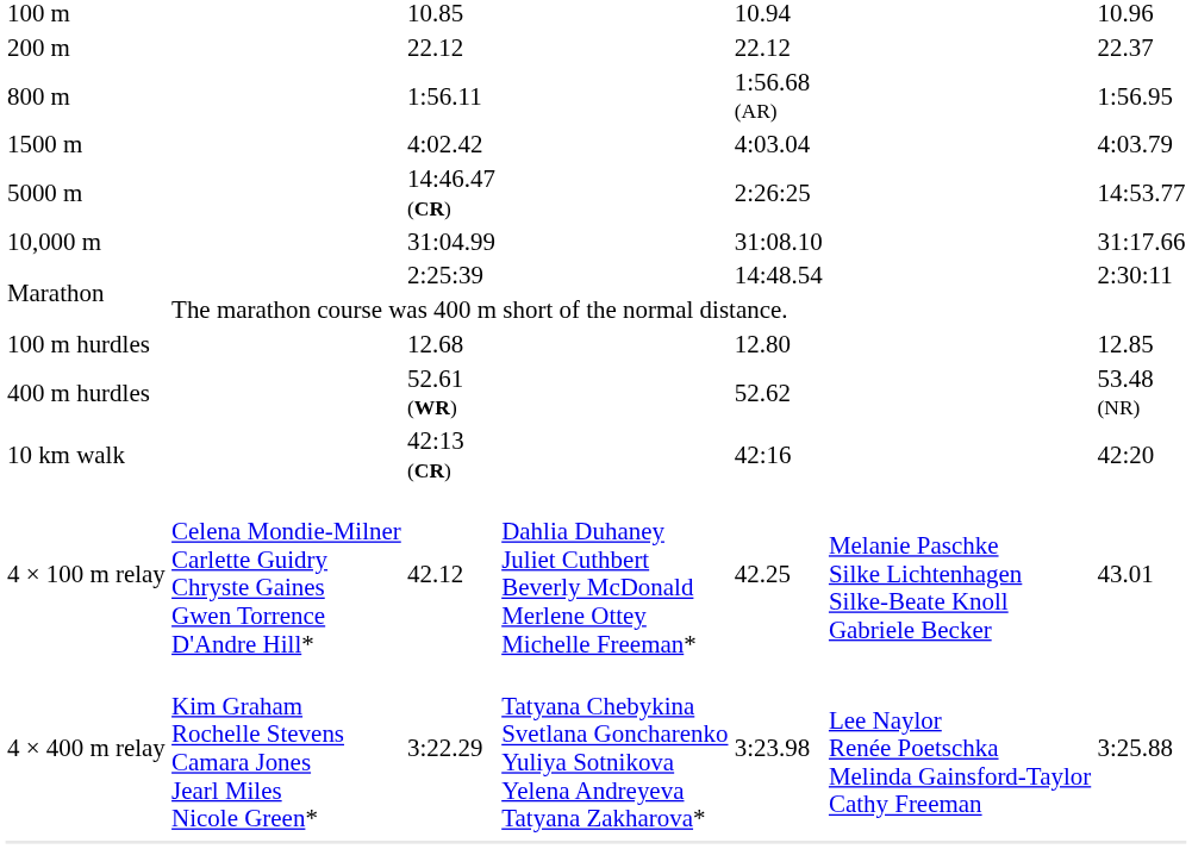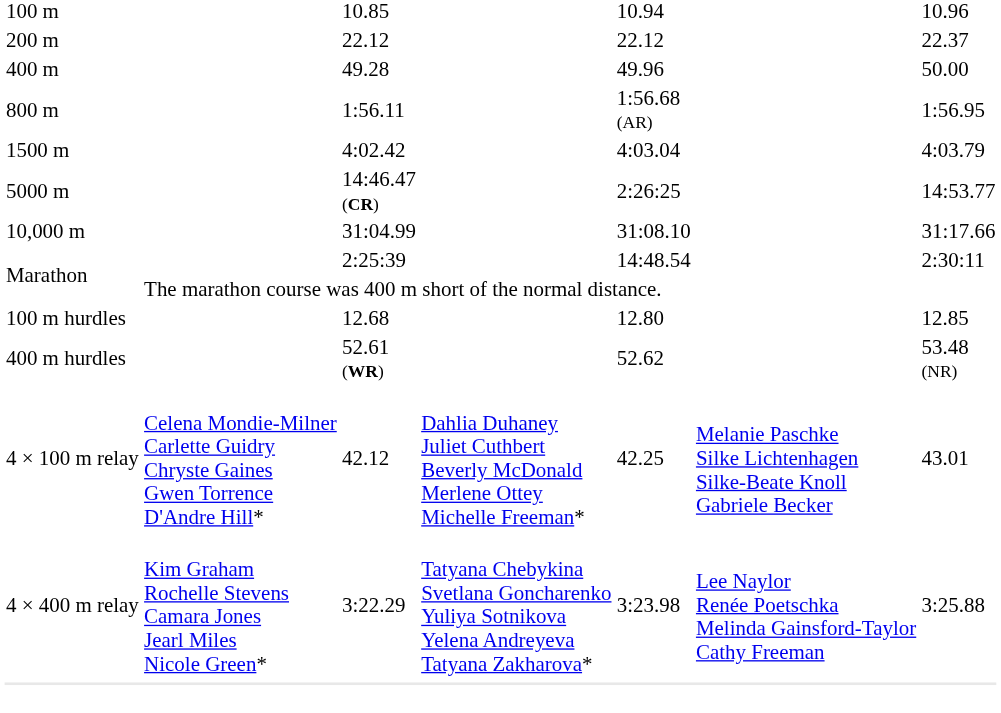 <table>
 <tr>
 <td>100 m<br></td>
 <td></td>
 <td>10.85</td>
 <td></td>
 <td>10.94</td>
 <td></td>
 <td>10.96</td>
 </tr>
 <tr>
 <td>200 m<br></td>
 <td></td>
 <td>22.12</td>
 <td></td>
 <td>22.12</td>
 <td></td>
 <td>22.37</td>
+</tr>
+<tr>
+<td>400 m<br></td>
+<td></td>
+<td>49.28</td>
+<td></td>
+<td>49.96</td>
+<td></td>
+<td>50.00</td>
 </tr>
 <tr>
 <td>800 m<br></td>
 <td></td>
 <td>1:56.11</td>
 <td></td>
 <td>1:56.68<br><small>(AR)</small></td>
 <td></td>
 <td>1:56.95</td>
 </tr>
 <tr>
 <td>1500 m<br></td>
 <td></td>
 <td>4:02.42</td>
 <td></td>
 <td>4:03.04</td>
 <td></td>
 <td>4:03.79</td>
 </tr>
 <tr>
 <td>5000 m<br></td>
 <td></td>
 <td>14:46.47<br><small>(<strong>CR</strong>)</small></td>
 <td></td>
 <td>2:26:25</td>
 <td></td>
 <td>14:53.77</td>
 </tr>
 <tr>
 <td>10,000 m<br></td>
 <td></td>
 <td>31:04.99</td>
 <td></td>
 <td>31:08.10</td>
 <td></td>
 <td>31:17.66</td>
 </tr>
 <tr>
 <td rowspan=2>Marathon<br></td>
 <td></td>
 <td>2:25:39</td>
 <td></td>
 <td>14:48.54</td>
 <td></td>
 <td>2:30:11</td>
 </tr>
 <tr>
 <td colspan=6>The marathon course was 400 m short of the normal distance.</td>
 </tr>
 <tr>
 <td>100 m hurdles<br></td>
 <td></td>
 <td>12.68</td>
 <td></td>
 <td>12.80</td>
 <td></td>
 <td>12.85</td>
 </tr>
 <tr>
 <td>400 m hurdles<br></td>
 <td></td>
 <td>52.61<br><small>(<strong>WR</strong>)</small></td>
 <td></td>
 <td>52.62</td>
 <td></td>
 <td>53.48<br><small>(NR)</small></td>
 </tr>
 <tr>
-<td>10 km walk<br></td>
-<td></td>
-<td>42:13<br><small>(<strong>CR</strong>)</small></td>
-<td></td>
-<td>42:16</td>
-<td></td>
-<td>42:20</td>
-</tr>
-<tr>
 <td>4 × 100 m relay<br></td>
 <td><br><a href='#'>Celena Mondie-Milner</a><br><a href='#'>Carlette Guidry</a><br><a href='#'>Chryste Gaines</a><br><a href='#'>Gwen Torrence</a><br><a href='#'>D'Andre Hill</a>*</td>
 <td>42.12</td>
 <td><br><a href='#'>Dahlia Duhaney</a><br><a href='#'>Juliet Cuthbert</a><br><a href='#'>Beverly McDonald</a><br><a href='#'>Merlene Ottey</a><br><a href='#'>Michelle Freeman</a>*</td>
 <td>42.25</td>
 <td><br><a href='#'>Melanie Paschke</a><br><a href='#'>Silke Lichtenhagen</a><br><a href='#'>Silke-Beate Knoll</a><br><a href='#'>Gabriele Becker</a></td>
 <td>43.01</td>
 </tr>
 <tr>
 <td>4 × 400 m relay<br></td>
 <td><br><a href='#'>Kim Graham</a><br><a href='#'>Rochelle Stevens</a><br><a href='#'>Camara Jones</a><br><a href='#'>Jearl Miles</a><br><a href='#'>Nicole Green</a>*</td>
 <td>3:22.29</td>
 <td><br><a href='#'>Tatyana Chebykina</a><br><a href='#'>Svetlana Goncharenko</a><br><a href='#'>Yuliya Sotnikova</a><br><a href='#'>Yelena Andreyeva</a><br><a href='#'>Tatyana Zakharova</a>*</td>
 <td>3:23.98</td>
 <td><br><a href='#'>Lee Naylor</a><br><a href='#'>Renée Poetschka</a><br><a href='#'>Melinda Gainsford-Taylor</a><br><a href='#'>Cathy Freeman</a></td>
 <td>3:25.88</td>
 </tr>
 <tr>
 </tr>
 <tr bgcolor= e8e8e8>
 <td colspan=7></td>
 </tr>
 </table>
